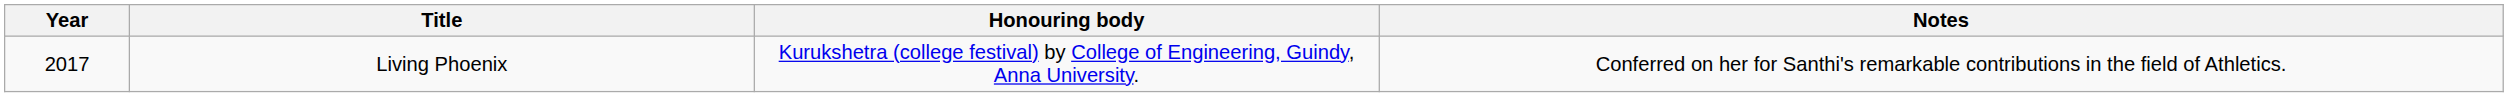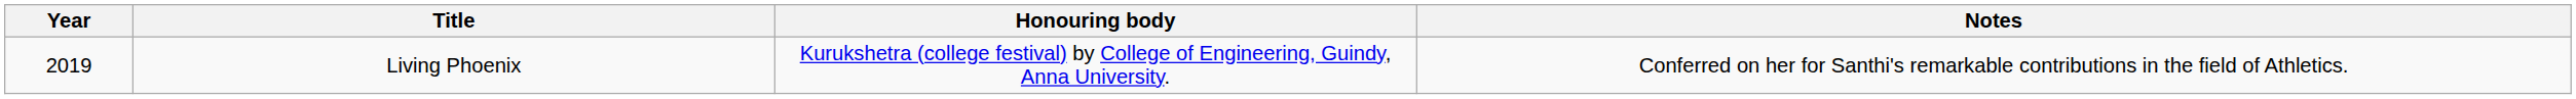 <table class="wikitable" style="width:100%;">
 <tr>
 <th width=5%>Year</th>
 <th style="width:25%;">Title</th>
 <th style="width:25%;">Honouring body</th>
 <th style="width:45%;">Notes</th>
 </tr>
 <tr style="text-align:center;">
-<td>2017</td>
+<td>2019</td>
 <td>Living Phoenix</td>
 <td><a href='#'>Kurukshetra (college festival)</a> by <a href='#'>College of Engineering, Guindy</a>, <a href='#'>Anna University</a>.</td>
 <td>Conferred on her for Santhi's remarkable contributions in the field of Athletics.</td>
 </tr>
 </table>
